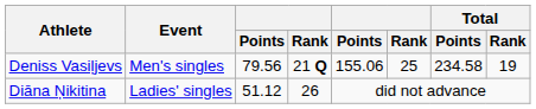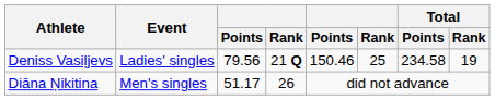 <table class="wikitable" style="font-size:90%">
 <tr>
 <th rowspan="2">Athlete</th>
 <th rowspan="2">Event</th>
 <th colspan="2"></th>
 <th colspan="2"></th>
 <th colspan="2">Total</th>
 </tr>
 <tr style="font-size:95%">
 <th>Points</th>
 <th>Rank</th>
 <th>Points</th>
 <th>Rank</th>
 <th>Points</th>
 <th>Rank</th>
 </tr>
 <tr align=center>
 <td align=left><a href='#'>Deniss Vasiļjevs</a></td>
-<td align=left><a href='#'>Men's singles</a></td>
+<td align=left><a href='#'>Ladies' singles</a></td>
 <td>79.56</td>
 <td>21 <strong>Q</strong></td>
-<td>155.06</td>
+<td>150.46</td>
 <td>25</td>
 <td>234.58</td>
 <td>19</td>
 </tr>
 <tr align=center>
 <td align=left><a href='#'>Diāna Ņikitina</a></td>
-<td align=left><a href='#'>Ladies' singles</a></td>
-<td>51.12</td>
+<td align=left><a href='#'>Men's singles</a></td>
+<td>51.17</td>
 <td>26</td>
 <td colspan=4>did not advance</td>
 </tr>
 </table>
